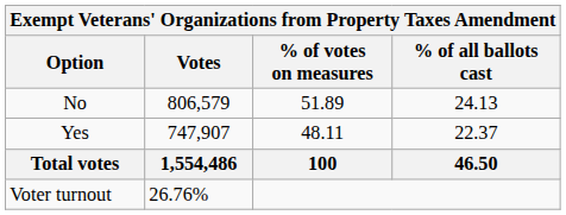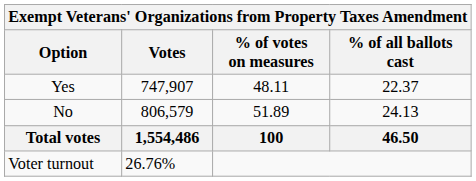 <table class="wikitable">
 <tr>
 <th colspan=4 text align=center>Exempt Veterans' Organizations from Property Taxes Amendment</th>
 </tr>
 <tr>
 <th>Option</th>
 <th>Votes</th>
 <th>% of votes<br>on measures</th>
 <th>% of all ballots<br>cast</th>
 </tr>
 <tr>
+<td text align=center>Yes</td>
+<td text align=center>747,907</td>
+<td text align=center>48.11</td>
+<td text align=center>22.37</td>
+</tr>
+<tr>
 <td text align=center>No</td>
 <td text align=center>806,579</td>
 <td text align=center>51.89</td>
 <td text align=center>24.13</td>
-</tr>
-<tr>
-<td text align=center>Yes</td>
-<td text align=center>747,907</td>
-<td text align=center>48.11</td>
-<td text align=center>22.37</td>
 </tr>
 <tr>
 <th text align=center>Total votes</th>
 <th text align=center><strong>1,554,486</strong></th>
 <th text align=center><strong>100</strong></th>
 <th text align=center><strong>46.50</strong></th>
 </tr>
 <tr>
 <td>Voter turnout</td>
 <td>26.76%</td>
 </tr>
 </table>
